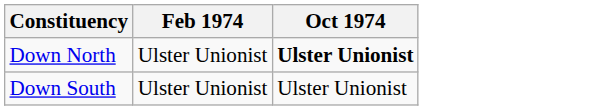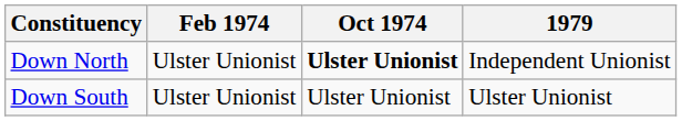 <table class="wikitable">
 <tr>
 <th>Constituency</th>
 <th>Feb 1974</th>
 <th>Oct 1974</th>
+<th>1979</th>
 </tr>
 <tr>
 <td><a href='#'>Down North</a></td>
 <td bgcolor=>Ulster Unionist</td>
 <td bgcolor=><strong>Ulster Unionist</strong></td>
+<td bgcolor=>Independent Unionist</td>
 </tr>
 <tr>
 <td><a href='#'>Down South</a></td>
 <td bgcolor=>Ulster Unionist</td>
 <td bgcolor=>Ulster Unionist</td>
+<td bgcolor=>Ulster Unionist</td>
 </tr>
 </table>
